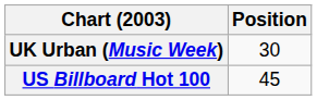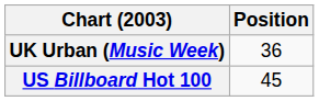 <table class="wikitable plainrowheaders" style="text-align:center">
 <tr>
 <th>Chart (2003)</th>
 <th>Position</th>
 </tr>
 <tr>
 <th scope="row">UK Urban (<em><a href='#'>Music Week</a></em>)</th>
-<td>30</td>
+<td>36</td>
 </tr>
 <tr>
 <th scope="row"><a href='#'>US <em>Billboard</em> Hot 100</a></th>
 <td>45</td>
 </tr>
 </table>
